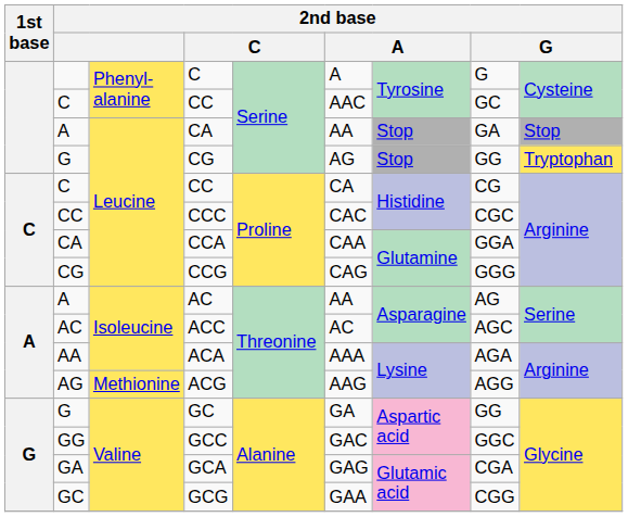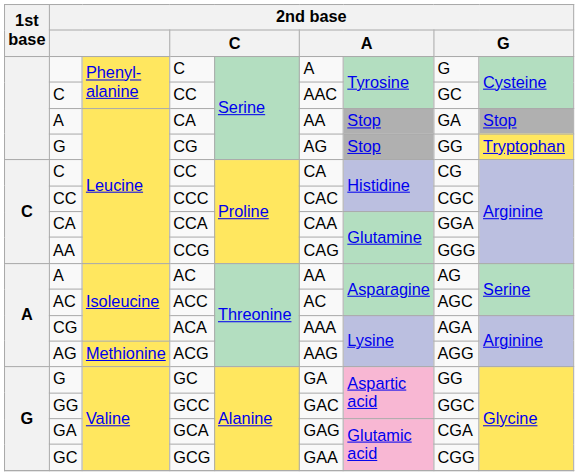 <table class="wikitable floatright">
 <tr>
 <th rowspan=2>1st<br>base</th>
 <th colspan=8>2nd base</th>
 </tr>
 <tr>
 <th colspan=2></th>
 <th colspan=2>C</th>
 <th colspan=2>A</th>
 <th colspan=2>G</th>
 </tr>
 <tr>
 <th rowspan=4></th>
 <td></td>
 <td rowspan=2 style="background-color:#ffe75f"><a href='#'>Phenyl-<br>alanine</a></td>
 <td>C</td>
 <td rowspan=4 style="background-color:#b3dec0"><a href='#'>Serine</a></td>
 <td>A</td>
 <td rowspan=2 style="background-color:#b3dec0"><a href='#'>Tyrosine</a></td>
 <td>G</td>
 <td rowspan=2 style="background-color:#b3dec0"><a href='#'>Cysteine</a></td>
 </tr>
 <tr>
 <td>C</td>
 <td>CC</td>
 <td>AAC</td>
 <td>GC</td>
 </tr>
 <tr>
 <td>A</td>
 <td rowspan=6 style="background-color:#ffe75f"><a href='#'>Leucine</a></td>
 <td>CA</td>
 <td>AA</td>
 <td style="background-color:#B0B0B0;"><a href='#'>Stop</a> </td>
 <td>GA</td>
 <td style="background-color:#B0B0B0;"><a href='#'>Stop</a> </td>
 </tr>
 <tr>
 <td>G</td>
 <td>CG</td>
 <td>AG</td>
 <td style="background-color:#B0B0B0;"><a href='#'>Stop</a> </td>
 <td>GG</td>
 <td style="background-color:#ffe75f;"><a href='#'>Tryptophan</a> </td>
 </tr>
 <tr>
 <th rowspan="4">C</th>
 <td>C</td>
 <td>CC</td>
 <td rowspan=4 style="background-color:#ffe75f"><a href='#'>Proline</a></td>
 <td>CA</td>
 <td rowspan=2 style="background-color:#bbbfe0"><a href='#'>Histidine</a></td>
 <td>CG</td>
 <td rowspan=4 style="background-color:#bbbfe0"><a href='#'>Arginine</a></td>
 </tr>
 <tr>
 <td>CC</td>
 <td>CCC</td>
 <td>CAC</td>
 <td>CGC</td>
 </tr>
 <tr>
 <td>CA</td>
 <td>CCA</td>
 <td>CAA</td>
 <td rowspan=2 style="background-color:#b3dec0"><a href='#'>Glutamine</a></td>
 <td>GGA</td>
 </tr>
 <tr>
-<td>CG</td>
+<td>AA</td>
 <td>CCG</td>
 <td>CAG</td>
 <td>GGG</td>
 </tr>
 <tr>
 <th rowspan="4">A</th>
 <td>A</td>
 <td rowspan=3 style="background-color:#ffe75f"><a href='#'>Isoleucine</a></td>
 <td>AC</td>
 <td rowspan=4 style="background-color:#b3dec0"><a href='#'>Threonine</a> </td>
 <td>AA</td>
 <td rowspan=2 style="background-color:#b3dec0"><a href='#'>Asparagine</a></td>
 <td>AG</td>
 <td rowspan=2 style="background-color:#b3dec0"><a href='#'>Serine</a></td>
 </tr>
 <tr>
 <td>AC</td>
 <td>ACC</td>
 <td>AC</td>
 <td>AGC</td>
 </tr>
 <tr>
-<td>AA</td>
+<td>CG</td>
 <td>ACA</td>
 <td>AAA</td>
 <td rowspan=2 style="background-color:#bbbfe0"><a href='#'>Lysine</a></td>
 <td>AGA</td>
 <td rowspan=2 style="background-color:#bbbfe0"><a href='#'>Arginine</a></td>
 </tr>
 <tr>
 <td>AG</td>
 <td style="background-color:#ffe75f;"><a href='#'>Methionine</a></td>
 <td>ACG</td>
 <td>AAG</td>
 <td>AGG</td>
 </tr>
 <tr>
 <th rowspan="4">G</th>
 <td>G</td>
 <td rowspan=4 style="background-color:#ffe75f"><a href='#'>Valine</a></td>
 <td>GC</td>
 <td rowspan=4 style="background-color:#ffe75f"><a href='#'>Alanine</a></td>
 <td>GA</td>
 <td rowspan=2 style="background-color:#f8b7d3"><a href='#'>Aspartic<br>acid</a></td>
 <td>GG</td>
 <td rowspan=4 style="background-color:#ffe75f"><a href='#'>Glycine</a></td>
 </tr>
 <tr>
 <td>GG</td>
 <td>GCC</td>
 <td>GAC</td>
 <td>GGC</td>
 </tr>
 <tr>
 <td>GA</td>
 <td>GCA</td>
 <td>GAG</td>
 <td rowspan=2 style="background-color:#f8b7d3"><a href='#'>Glutamic<br>acid</a></td>
 <td>CGA</td>
 </tr>
 <tr>
 <td>GC</td>
 <td>GCG</td>
 <td>GAA</td>
 <td>CGG</td>
 </tr>
 <tr>
 </tr>
 </table>
